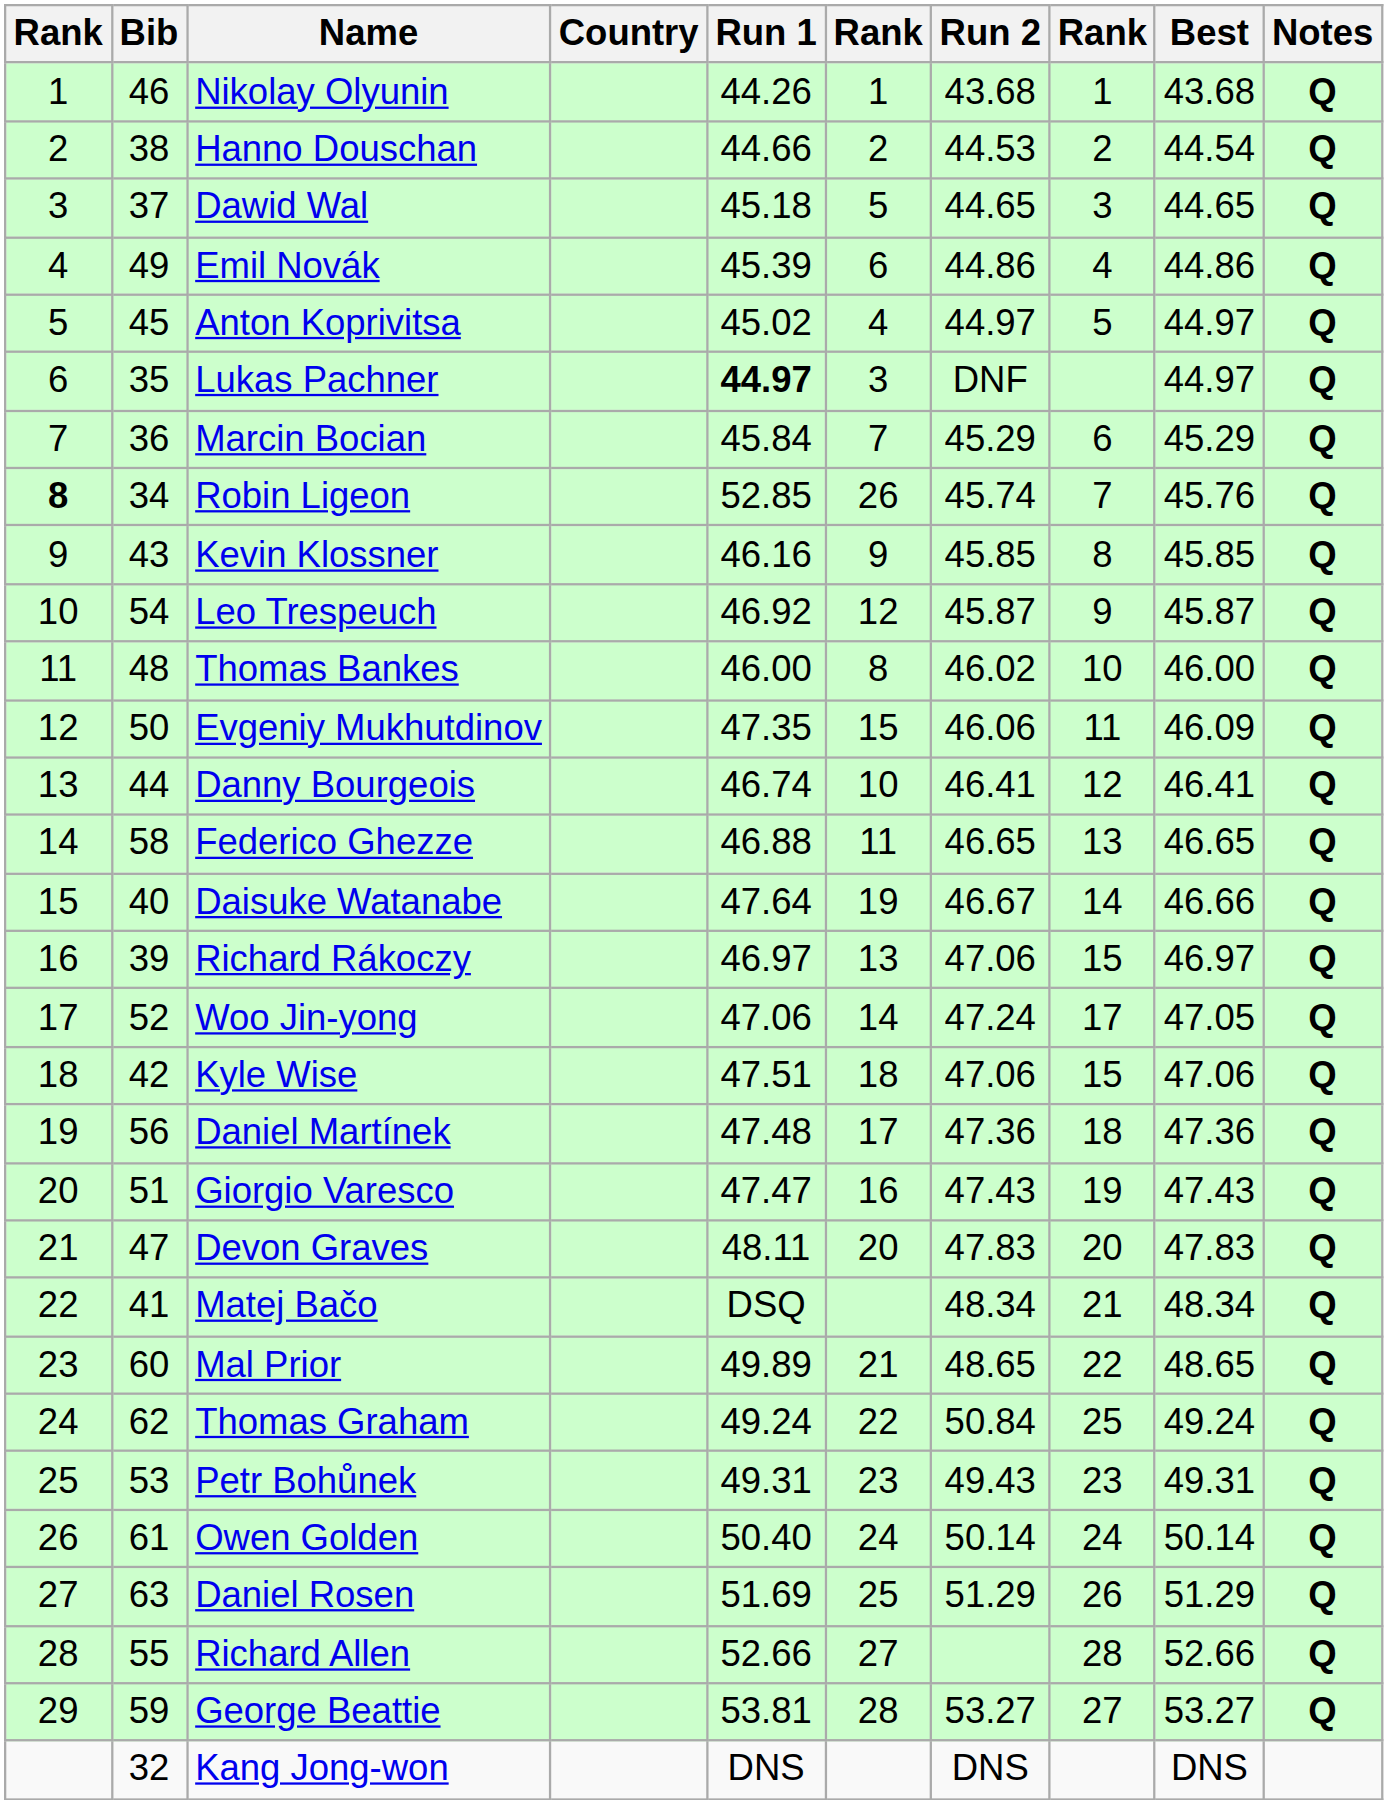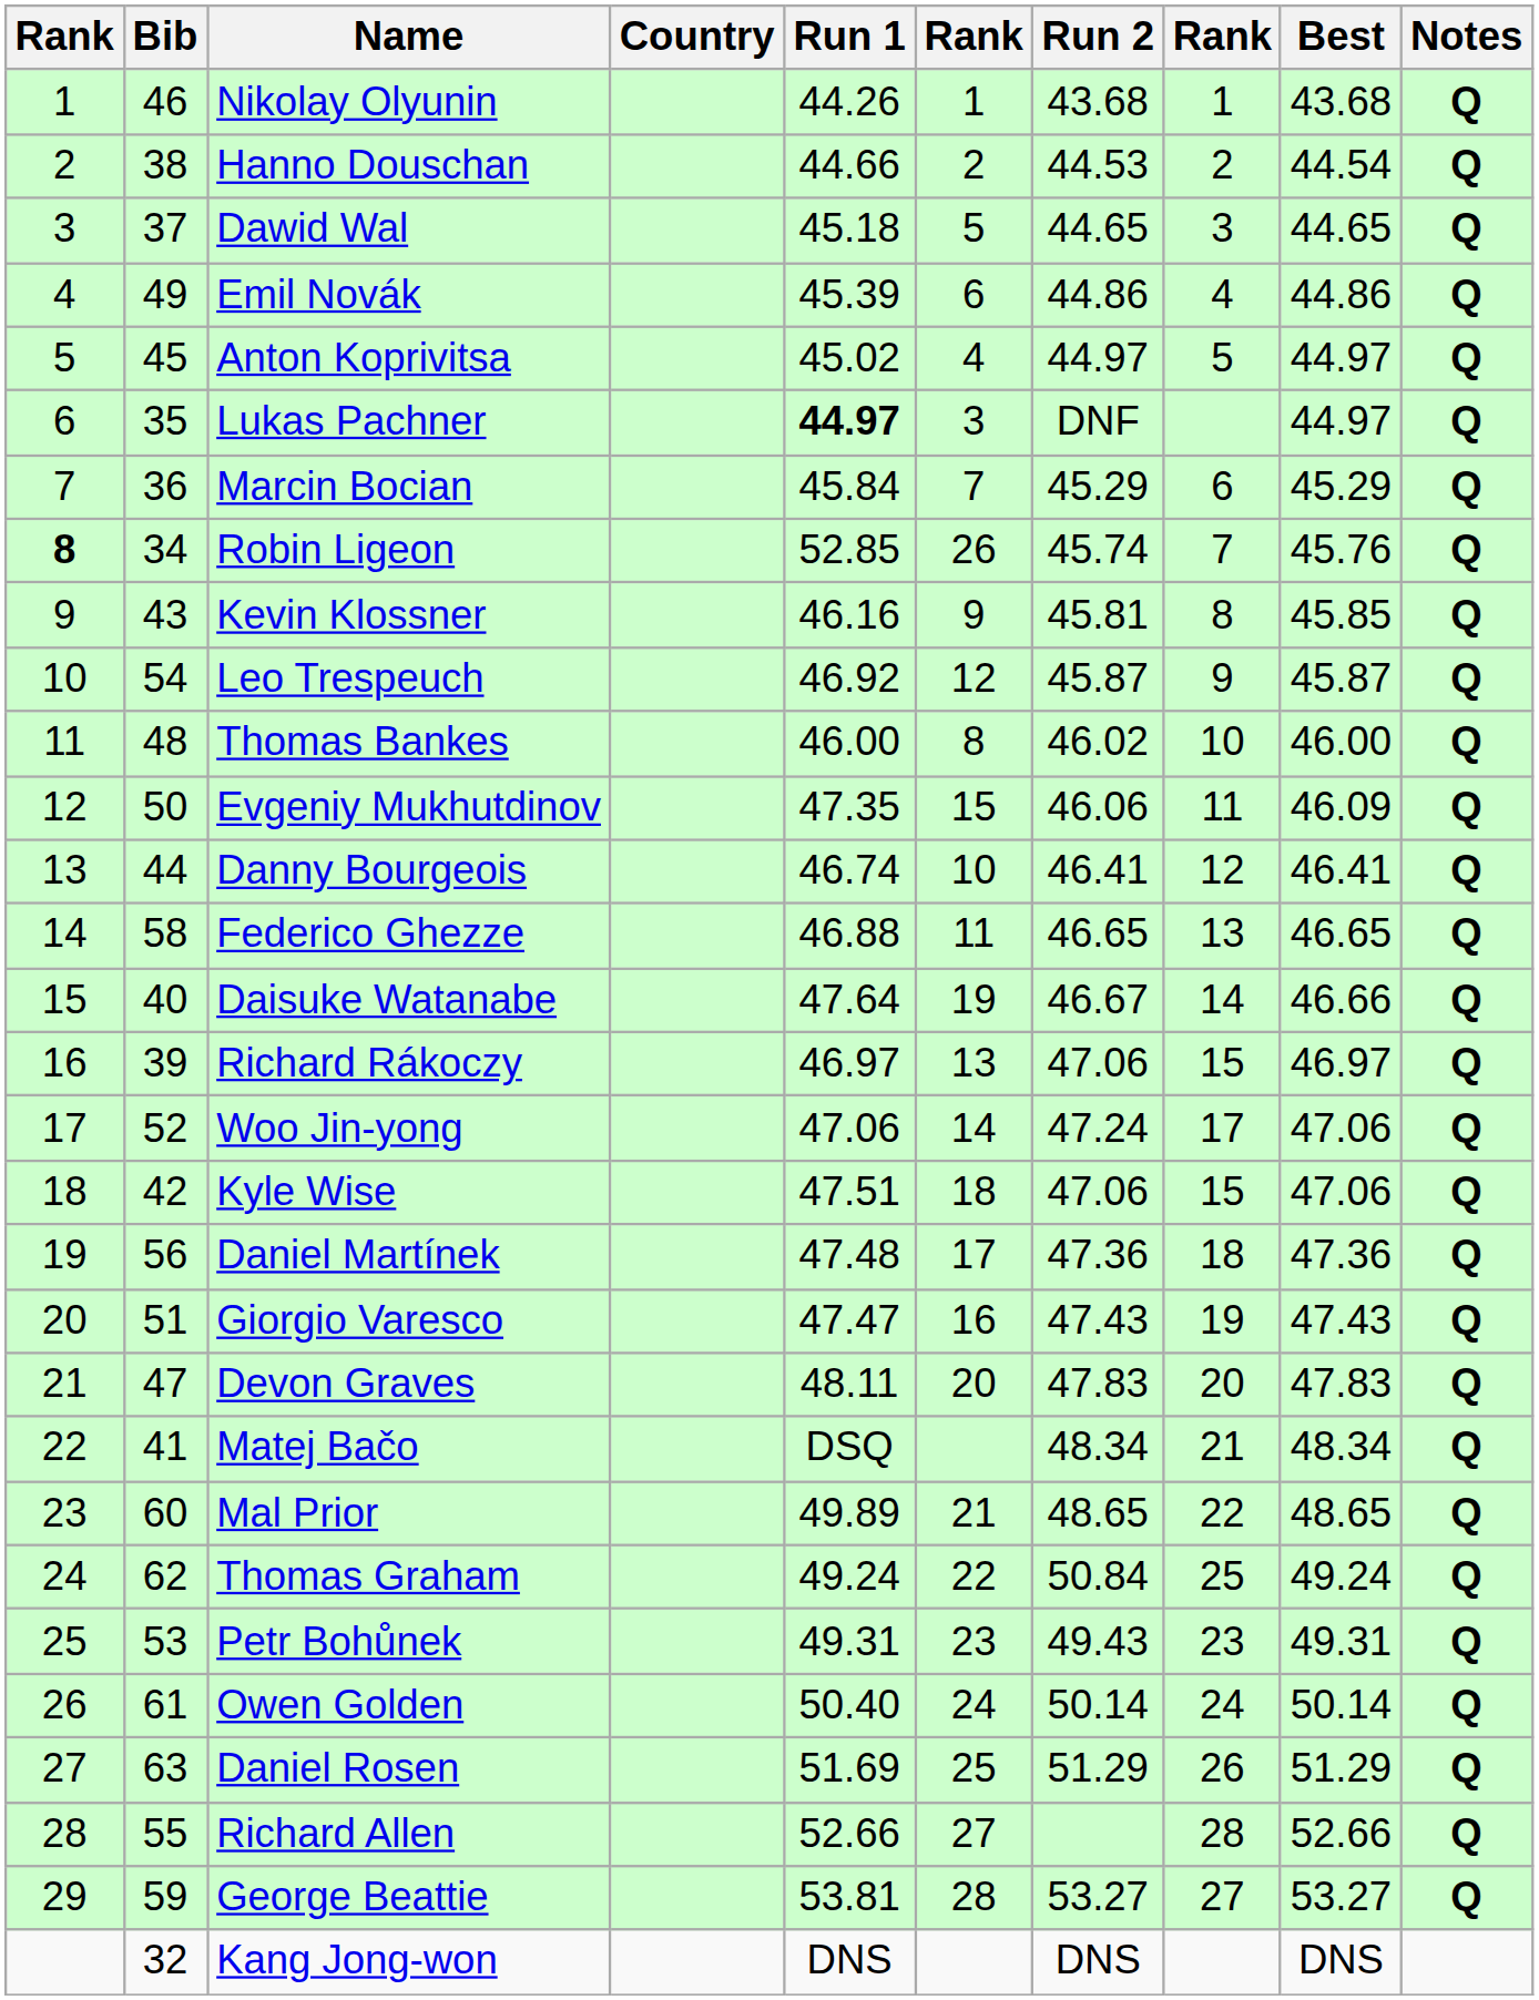 <table class="wikitable sortable" style="text-align:center">
 <tr>
 <th>Rank</th>
 <th>Bib</th>
 <th>Name</th>
 <th>Country</th>
 <th>Run 1</th>
 <th>Rank</th>
 <th>Run 2</th>
 <th>Rank</th>
 <th>Best</th>
 <th>Notes</th>
 </tr>
 <tr bgcolor=ccffcc>
 <td>1</td>
 <td>46</td>
 <td align=left><a href='#'>Nikolay Olyunin</a></td>
 <td align=left></td>
 <td>44.26</td>
 <td>1</td>
 <td>43.68</td>
 <td>1</td>
 <td>43.68</td>
 <td><strong>Q</strong></td>
 </tr>
 <tr bgcolor=ccffcc>
 <td>2</td>
 <td>38</td>
 <td align=left><a href='#'>Hanno Douschan</a></td>
 <td align=left></td>
 <td>44.66</td>
 <td>2</td>
 <td>44.53</td>
 <td>2</td>
 <td>44.54</td>
 <td><strong>Q</strong></td>
 </tr>
 <tr bgcolor=ccffcc>
 <td>3</td>
 <td>37</td>
 <td align=left><a href='#'>Dawid Wal</a></td>
 <td align=left></td>
 <td>45.18</td>
 <td>5</td>
 <td>44.65</td>
 <td>3</td>
 <td>44.65</td>
 <td><strong>Q</strong></td>
 </tr>
 <tr bgcolor=ccffcc>
 <td>4</td>
 <td>49</td>
 <td align=left><a href='#'>Emil Novák</a></td>
 <td align=left></td>
 <td>45.39</td>
 <td>6</td>
 <td>44.86</td>
 <td>4</td>
 <td>44.86</td>
 <td><strong>Q</strong></td>
 </tr>
 <tr bgcolor=ccffcc>
 <td>5</td>
 <td>45</td>
 <td align=left><a href='#'>Anton Koprivitsa</a></td>
 <td align=left></td>
 <td>45.02</td>
 <td>4</td>
 <td>44.97</td>
 <td>5</td>
 <td>44.97</td>
 <td><strong>Q</strong></td>
 </tr>
 <tr bgcolor=ccffcc>
 <td>6</td>
 <td>35</td>
 <td align=left><a href='#'>Lukas Pachner</a></td>
 <td align=left></td>
 <td><strong>44.97</strong></td>
 <td>3</td>
 <td>DNF</td>
 <td></td>
 <td>44.97</td>
 <td><strong>Q</strong></td>
 </tr>
 <tr bgcolor=ccffcc>
 <td>7</td>
 <td>36</td>
 <td align=left><a href='#'>Marcin Bocian</a></td>
 <td align=left></td>
 <td>45.84</td>
 <td>7</td>
 <td>45.29</td>
 <td>6</td>
 <td>45.29</td>
 <td><strong>Q</strong></td>
 </tr>
 <tr bgcolor=ccffcc>
 <td><strong>8</strong></td>
 <td>34</td>
 <td align=left><a href='#'>Robin Ligeon</a></td>
 <td align=left></td>
 <td>52.85</td>
 <td>26</td>
 <td>45.74</td>
 <td>7</td>
 <td>45.76</td>
 <td><strong>Q</strong></td>
 </tr>
 <tr bgcolor=ccffcc>
 <td>9</td>
 <td>43</td>
 <td align=left><a href='#'>Kevin Klossner</a></td>
 <td align=left></td>
 <td>46.16</td>
 <td>9</td>
-<td>45.85</td>
+<td>45.81</td>
 <td>8</td>
 <td>45.85</td>
 <td><strong>Q</strong></td>
 </tr>
 <tr bgcolor=ccffcc>
 <td>10</td>
 <td>54</td>
 <td align=left><a href='#'>Leo Trespeuch</a></td>
 <td align=left></td>
 <td>46.92</td>
 <td>12</td>
 <td>45.87</td>
 <td>9</td>
 <td>45.87</td>
 <td><strong>Q</strong></td>
 </tr>
 <tr bgcolor=ccffcc>
 <td>11</td>
 <td>48</td>
 <td align=left><a href='#'>Thomas Bankes</a></td>
 <td align=left></td>
 <td>46.00</td>
 <td>8</td>
 <td>46.02</td>
 <td>10</td>
 <td>46.00</td>
 <td><strong>Q</strong></td>
 </tr>
 <tr bgcolor=ccffcc>
 <td>12</td>
 <td>50</td>
 <td align=left><a href='#'>Evgeniy Mukhutdinov</a></td>
 <td align=left></td>
 <td>47.35</td>
 <td>15</td>
 <td>46.06</td>
 <td>11</td>
 <td>46.09</td>
 <td><strong>Q</strong></td>
 </tr>
 <tr bgcolor=ccffcc>
 <td>13</td>
 <td>44</td>
 <td align=left><a href='#'>Danny Bourgeois</a></td>
 <td align=left></td>
 <td>46.74</td>
 <td>10</td>
 <td>46.41</td>
 <td>12</td>
 <td>46.41</td>
 <td><strong>Q</strong></td>
 </tr>
 <tr bgcolor=ccffcc>
 <td>14</td>
 <td>58</td>
 <td align=left><a href='#'>Federico Ghezze</a></td>
 <td align=left></td>
 <td>46.88</td>
 <td>11</td>
 <td>46.65</td>
 <td>13</td>
 <td>46.65</td>
 <td><strong>Q</strong></td>
 </tr>
 <tr bgcolor=ccffcc>
 <td>15</td>
 <td>40</td>
 <td align=left><a href='#'>Daisuke Watanabe</a></td>
 <td align=left></td>
 <td>47.64</td>
 <td>19</td>
 <td>46.67</td>
 <td>14</td>
 <td>46.66</td>
 <td><strong>Q</strong></td>
 </tr>
 <tr bgcolor=ccffcc>
 <td>16</td>
 <td>39</td>
 <td align=left><a href='#'>Richard Rákoczy</a></td>
 <td align=left></td>
 <td>46.97</td>
 <td>13</td>
 <td>47.06</td>
 <td>15</td>
 <td>46.97</td>
 <td><strong>Q</strong></td>
 </tr>
 <tr bgcolor=ccffcc>
 <td>17</td>
 <td>52</td>
 <td align=left><a href='#'>Woo Jin-yong</a></td>
 <td align=left></td>
 <td>47.06</td>
 <td>14</td>
 <td>47.24</td>
 <td>17</td>
-<td>47.05</td>
+<td>47.06</td>
 <td><strong>Q</strong></td>
 </tr>
 <tr bgcolor=ccffcc>
 <td>18</td>
 <td>42</td>
 <td align=left><a href='#'>Kyle Wise</a></td>
 <td align=left></td>
 <td>47.51</td>
 <td>18</td>
 <td>47.06</td>
 <td>15</td>
 <td>47.06</td>
 <td><strong>Q</strong></td>
 </tr>
 <tr bgcolor=ccffcc>
 <td>19</td>
 <td>56</td>
 <td align=left><a href='#'>Daniel Martínek</a></td>
 <td align=left></td>
 <td>47.48</td>
 <td>17</td>
 <td>47.36</td>
 <td>18</td>
 <td>47.36</td>
 <td><strong>Q</strong></td>
 </tr>
 <tr bgcolor=ccffcc>
 <td>20</td>
 <td>51</td>
 <td align=left><a href='#'>Giorgio Varesco</a></td>
 <td align=left></td>
 <td>47.47</td>
 <td>16</td>
 <td>47.43</td>
 <td>19</td>
 <td>47.43</td>
 <td><strong>Q</strong></td>
 </tr>
 <tr bgcolor=ccffcc>
 <td>21</td>
 <td>47</td>
 <td align=left><a href='#'>Devon Graves</a></td>
 <td align=left></td>
 <td>48.11</td>
 <td>20</td>
 <td>47.83</td>
 <td>20</td>
 <td>47.83</td>
 <td><strong>Q</strong></td>
 </tr>
 <tr bgcolor=ccffcc>
 <td>22</td>
 <td>41</td>
 <td align=left><a href='#'>Matej Bačo</a></td>
 <td align=left></td>
 <td>DSQ</td>
 <td></td>
 <td>48.34</td>
 <td>21</td>
 <td>48.34</td>
 <td><strong>Q</strong></td>
 </tr>
 <tr bgcolor=ccffcc>
 <td>23</td>
 <td>60</td>
 <td align=left><a href='#'>Mal Prior</a></td>
 <td align=left></td>
 <td>49.89</td>
 <td>21</td>
 <td>48.65</td>
 <td>22</td>
 <td>48.65</td>
 <td><strong>Q</strong></td>
 </tr>
 <tr bgcolor=ccffcc>
 <td>24</td>
 <td>62</td>
 <td align=left><a href='#'>Thomas Graham</a></td>
 <td align=left></td>
 <td>49.24</td>
 <td>22</td>
 <td>50.84</td>
 <td>25</td>
 <td>49.24</td>
 <td><strong>Q</strong></td>
 </tr>
 <tr bgcolor=ccffcc>
 <td>25</td>
 <td>53</td>
 <td align=left><a href='#'>Petr Bohůnek</a></td>
 <td align=left></td>
 <td>49.31</td>
 <td>23</td>
 <td>49.43</td>
 <td>23</td>
 <td>49.31</td>
 <td><strong>Q</strong></td>
 </tr>
 <tr bgcolor=ccffcc>
 <td>26</td>
 <td>61</td>
 <td align=left><a href='#'>Owen Golden</a></td>
 <td align=left></td>
 <td>50.40</td>
 <td>24</td>
 <td>50.14</td>
 <td>24</td>
 <td>50.14</td>
 <td><strong>Q</strong></td>
 </tr>
 <tr bgcolor=ccffcc>
 <td>27</td>
 <td>63</td>
 <td align=left><a href='#'>Daniel Rosen</a></td>
 <td align=left></td>
 <td>51.69</td>
 <td>25</td>
 <td>51.29</td>
 <td>26</td>
 <td>51.29</td>
 <td><strong>Q</strong></td>
 </tr>
 <tr bgcolor=ccffcc>
 <td>28</td>
 <td>55</td>
 <td align=left><a href='#'>Richard Allen</a></td>
 <td align=left></td>
 <td>52.66</td>
 <td>27</td>
 <td></td>
 <td>28</td>
 <td>52.66</td>
 <td><strong>Q</strong></td>
 </tr>
 <tr bgcolor=ccffcc>
 <td>29</td>
 <td>59</td>
 <td align=left><a href='#'>George Beattie</a></td>
 <td align=left></td>
 <td>53.81</td>
 <td>28</td>
 <td>53.27</td>
 <td>27</td>
 <td>53.27</td>
 <td><strong>Q</strong></td>
 </tr>
 <tr>
 <td></td>
 <td>32</td>
 <td align=left><a href='#'>Kang Jong-won</a></td>
 <td align=left></td>
 <td>DNS</td>
 <td></td>
 <td>DNS</td>
 <td></td>
 <td>DNS</td>
 <td></td>
 </tr>
 </table>
